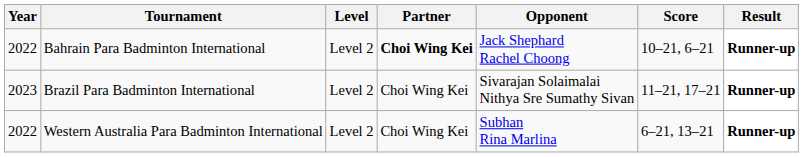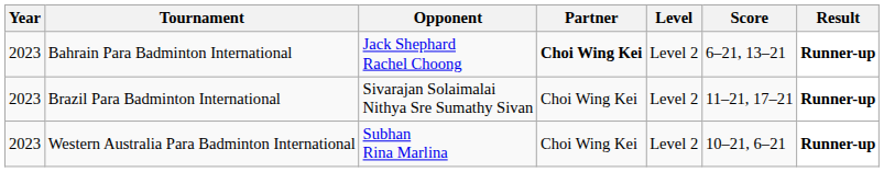 <table class="sortable wikitable" style="font-size: 90%;">
 <tr>
 <th>Year</th>
 <th>Tournament</th>
+<th>Opponent</th>
+<th>Partner</th>
 <th>Level</th>
-<th>Partner</th>
-<th>Opponent</th>
 <th>Score</th>
 <th>Result</th>
 </tr>
 <tr>
-<td align="center">2022</td>
+<td align="center">2023</td>
 <td align="left">Bahrain Para Badminton International</td>
+<td align="left"> <a href='#'>Jack Shephard</a><br> <a href='#'>Rachel Choong</a></td>
+<td align="left"><strong> Choi Wing Kei</strong></td>
 <td align="left">Level 2</td>
-<td align="left"><strong> Choi Wing Kei</strong></td>
-<td align="left"> <a href='#'>Jack Shephard</a><br> <a href='#'>Rachel Choong</a></td>
-<td align="left">10–21, 6–21</td>
+<td align="left">6–21, 13–21</td>
 <td style="text-align:left; background:white"><strong> Runner-up</strong></td>
 </tr>
 <tr>
 <td align="center">2023</td>
 <td align="left">Brazil Para Badminton International</td>
+<td align="left"> Sivarajan Solaimalai<br> Nithya Sre Sumathy Sivan</td>
+<td align="left"> Choi Wing Kei</td>
 <td align="left">Level 2</td>
-<td align="left"> Choi Wing Kei</td>
-<td align="left"> Sivarajan Solaimalai<br> Nithya Sre Sumathy Sivan</td>
 <td align="left">11–21, 17–21</td>
 <td style="text-align:left; background:white"><strong> Runner-up</strong></td>
 </tr>
 <tr>
-<td align="center">2022</td>
+<td align="center">2023</td>
 <td align="left">Western Australia Para Badminton International</td>
+<td align="left"> <a href='#'>Subhan</a><br> <a href='#'>Rina Marlina</a></td>
+<td align="left"> Choi Wing Kei</td>
 <td align="left">Level 2</td>
-<td align="left"> Choi Wing Kei</td>
-<td align="left"> <a href='#'>Subhan</a><br> <a href='#'>Rina Marlina</a></td>
-<td align="left">6–21, 13–21</td>
+<td align="left">10–21, 6–21</td>
 <td style="text-align:left; background:white"><strong> Runner-up</strong></td>
 </tr>
 </table>
